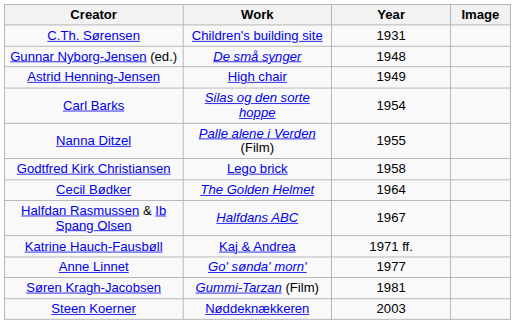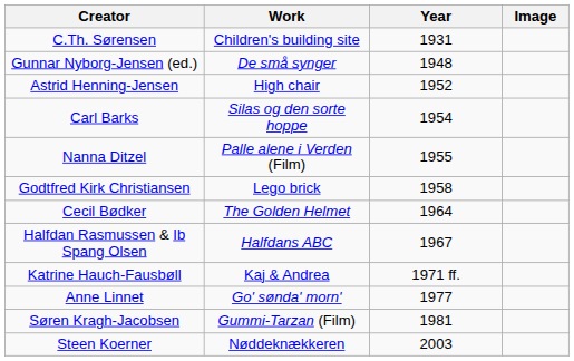 <table style="text-align:center; width:99%" class="wikitable">
 <tr>
 <th width=30%>Creator</th>
 <th width=25%>Work</th>
 <th width=20%>Year</th>
 <th width=10%>Image</th>
 </tr>
 <tr>
 <td><a href='#'>C.Th. Sørensen</a></td>
 <td><a href='#'>Children's building site</a></td>
 <td>1931</td>
 <td></td>
 </tr>
 <tr>
 <td><a href='#'>Gunnar Nyborg-Jensen</a> (ed.)</td>
 <td><em><a href='#'>De små synger</a></em></td>
 <td>1948</td>
 <td></td>
 </tr>
 <tr>
 <td><a href='#'>Astrid Henning-Jensen</a></td>
 <td><a href='#'>High chair</a></td>
-<td>1949</td>
+<td>1952</td>
 <td></td>
 </tr>
 <tr>
 <td><a href='#'>Carl Barks</a></td>
 <td><em><a href='#'>Silas og den sorte hoppe</a></em></td>
 <td>1954</td>
 <td></td>
 </tr>
 <tr>
 <td><a href='#'>Nanna Ditzel</a></td>
 <td><em><a href='#'>Palle alene i Verden</a></em> (Film)</td>
 <td>1955</td>
 <td></td>
 </tr>
 <tr>
 <td><a href='#'>Godtfred Kirk Christiansen</a></td>
 <td><a href='#'>Lego brick</a></td>
 <td>1958</td>
 <td></td>
 </tr>
 <tr>
 <td><a href='#'>Cecil Bødker</a></td>
 <td><em><a href='#'>The Golden Helmet</a></em></td>
 <td>1964</td>
 <td></td>
 </tr>
 <tr>
 <td><a href='#'>Halfdan Rasmussen</a> & <a href='#'>Ib Spang Olsen</a></td>
 <td><em><a href='#'>Halfdans ABC</a></em></td>
 <td>1967</td>
 <td></td>
 </tr>
 <tr>
 <td><a href='#'>Katrine Hauch-Fausbøll</a></td>
 <td><a href='#'>Kaj & Andrea</a></td>
 <td>1971 ff.</td>
 <td></td>
 </tr>
 <tr>
 <td><a href='#'>Anne Linnet</a></td>
 <td><em><a href='#'>Go' sønda' morn'</a></em></td>
 <td>1977</td>
 <td></td>
 </tr>
 <tr>
 <td><a href='#'>Søren Kragh-Jacobsen</a></td>
 <td><em><a href='#'>Gummi-Tarzan</a></em> (Film)</td>
 <td>1981</td>
 <td></td>
 </tr>
 <tr>
 <td><a href='#'>Steen Koerner</a></td>
 <td><a href='#'>Nøddeknækkeren</a></td>
 <td>2003</td>
 <td></td>
 </tr>
 </table>
